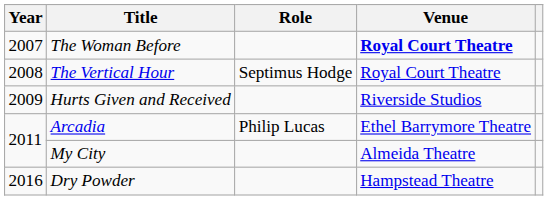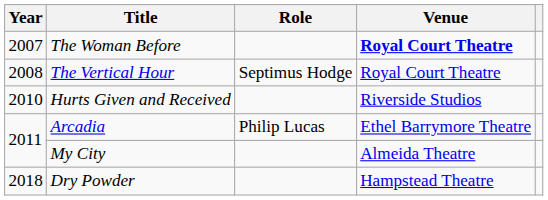 <table class="wikitable sortable">
 <tr>
 <th>Year</th>
 <th>Title</th>
 <th>Role</th>
 <th>Venue</th>
 <th class="unsortable"></th>
 </tr>
 <tr>
 <td>2007</td>
 <td><em>The Woman Before</em></td>
 <td></td>
 <td><strong><a href='#'>Royal Court Theatre</a></strong></td>
 <td></td>
 </tr>
 <tr>
 <td>2008</td>
 <td><em><a href='#'>The Vertical Hour</a></em></td>
 <td>Septimus Hodge</td>
 <td><a href='#'>Royal Court Theatre</a></td>
 <td></td>
 </tr>
 <tr>
-<td>2009</td>
+<td>2010</td>
 <td><em>Hurts Given and Received</em></td>
 <td></td>
 <td><a href='#'>Riverside Studios</a></td>
 <td></td>
 </tr>
 <tr>
 <td rowspan="2">2011</td>
 <td><em><a href='#'>Arcadia</a></em></td>
 <td>Philip Lucas</td>
 <td><a href='#'>Ethel Barrymore Theatre</a></td>
 <td></td>
 </tr>
 <tr>
 <td><em>My City</em></td>
 <td></td>
 <td><a href='#'>Almeida Theatre</a></td>
 <td></td>
 </tr>
 <tr>
-<td>2016</td>
+<td>2018</td>
 <td><em>Dry Powder</em></td>
 <td></td>
 <td><a href='#'>Hampstead Theatre</a></td>
 <td></td>
 </tr>
 </table>
